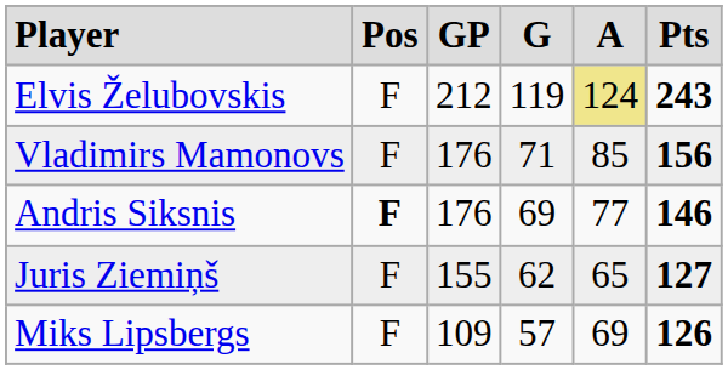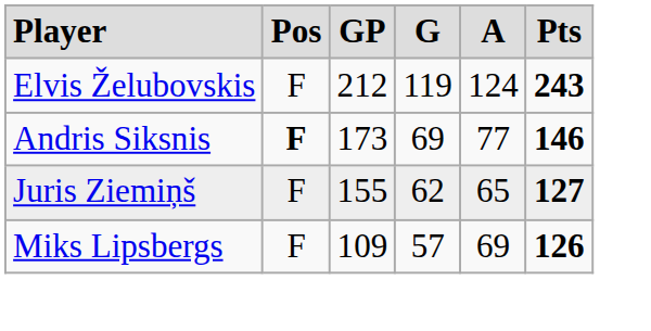 <table class="wikitable">
 <tr align="center" style="font-weight:bold; background-color:#dddddd;">
 <td align="left">Player</td>
 <td>Pos</td>
 <td>GP</td>
 <td>G</td>
 <td>A</td>
 <td>Pts</td>
 </tr>
 <tr align="center">
 <td align="left"><a href='#'>Elvis Želubovskis</a></td>
 <td>F</td>
 <td>212</td>
 <td>119</td>
-<td style="background: khaki;">124</td>
+<td>124</td>
 <td><strong>243</strong></td>
-</tr>
-<tr align="center" bgcolor="#eeeeee">
-<td align="left"><a href='#'>Vladimirs Mamonovs</a></td>
-<td>F</td>
-<td>176</td>
-<td>71</td>
-<td>85</td>
-<td><strong>156</strong></td>
 </tr>
 <tr align="center">
 <td align="left"><a href='#'>Andris Siksnis</a></td>
 <td><strong>F</strong></td>
-<td>176</td>
+<td>173</td>
 <td>69</td>
 <td>77</td>
 <td><strong>146</strong></td>
 </tr>
 <tr align="center" bgcolor="#eeeeee">
 <td align="left"><a href='#'>Juris Ziemiņš</a></td>
 <td>F</td>
 <td>155</td>
 <td>62</td>
 <td>65</td>
 <td><strong>127</strong></td>
 </tr>
 <tr align="center">
 <td align="left"><a href='#'>Miks Lipsbergs</a></td>
 <td>F</td>
 <td>109</td>
 <td>57</td>
 <td>69</td>
 <td><strong>126</strong></td>
 </tr>
 </table>
